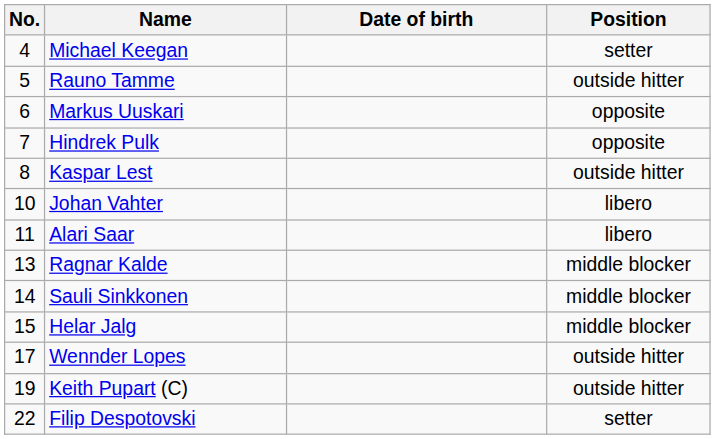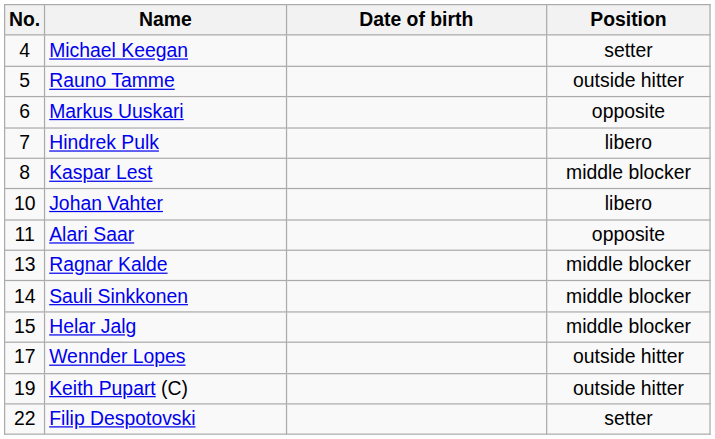 <table class="wikitable sortable" style="font-size:100%; text-align:center;">
 <tr>
 <th>No.</th>
 <th style="width:12em">Name</th>
 <th style="width:13em">Date of birth</th>
 <th style="width:8em">Position</th>
 </tr>
 <tr>
 <td>4</td>
 <td align=left> <a href='#'>Michael Keegan</a></td>
 <td align=right></td>
 <td>setter</td>
 </tr>
 <tr>
 <td>5</td>
 <td align=left> <a href='#'>Rauno Tamme</a></td>
 <td align=right></td>
 <td>outside hitter</td>
 </tr>
 <tr>
 <td>6</td>
 <td align=left> <a href='#'>Markus Uuskari</a></td>
 <td align=right></td>
 <td>opposite</td>
 </tr>
 <tr>
 <td>7</td>
 <td align=left> <a href='#'>Hindrek Pulk</a></td>
 <td align=right></td>
-<td>opposite</td>
+<td>libero</td>
 </tr>
 <tr>
 <td>8</td>
 <td align=left> <a href='#'>Kaspar Lest</a></td>
 <td align=right></td>
-<td>outside hitter</td>
+<td>middle blocker</td>
 </tr>
 <tr>
 <td>10</td>
 <td align=left> <a href='#'>Johan Vahter</a></td>
 <td align=right></td>
 <td>libero</td>
 </tr>
 <tr>
 <td>11</td>
 <td align=left> <a href='#'>Alari Saar</a></td>
 <td align=right></td>
-<td>libero</td>
+<td>opposite</td>
 </tr>
 <tr>
 <td>13</td>
 <td align=left> <a href='#'>Ragnar Kalde</a></td>
 <td align=right></td>
 <td>middle blocker</td>
 </tr>
 <tr>
 <td>14</td>
 <td align=left> <a href='#'>Sauli Sinkkonen</a></td>
 <td align=right></td>
 <td>middle blocker</td>
 </tr>
 <tr>
 <td>15</td>
 <td align=left> <a href='#'>Helar Jalg</a></td>
 <td align=right></td>
 <td>middle blocker</td>
 </tr>
 <tr>
 <td>17</td>
 <td align=left> <a href='#'>Wennder Lopes</a></td>
 <td align=right></td>
 <td>outside hitter</td>
 </tr>
 <tr>
 <td>19</td>
 <td align=left> <a href='#'>Keith Pupart</a> (C)</td>
 <td align=right></td>
 <td>outside hitter</td>
 </tr>
 <tr>
 <td>22</td>
 <td align=left> <a href='#'>Filip Despotovski</a></td>
 <td align=right></td>
 <td>setter</td>
 </tr>
 </table>
